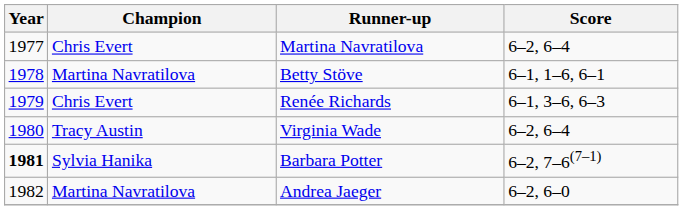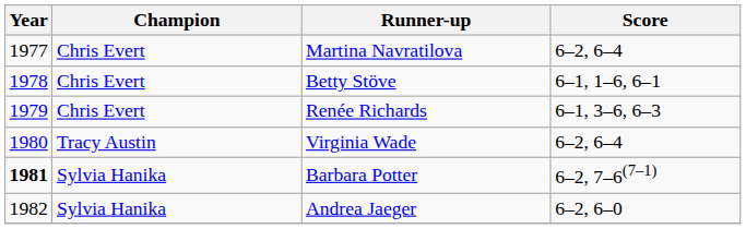 <table class="wikitable">
 <tr>
 <th>Year</th>
 <th width="200">Champion</th>
 <th width="200">Runner-up</th>
 <th width="150">Score</th>
 </tr>
 <tr>
 <td>1977</td>
 <td> <a href='#'>Chris Evert</a></td>
 <td> <a href='#'>Martina Navratilova</a></td>
 <td>6–2, 6–4</td>
 </tr>
 <tr>
 <td><a href='#'>1978</a></td>
-<td> <a href='#'>Martina Navratilova</a></td>
+<td> <a href='#'>Chris Evert</a></td>
 <td> <a href='#'>Betty Stöve</a></td>
 <td>6–1, 1–6, 6–1</td>
 </tr>
 <tr>
 <td><a href='#'>1979</a></td>
 <td> <a href='#'>Chris Evert</a></td>
 <td> <a href='#'>Renée Richards</a></td>
 <td>6–1, 3–6, 6–3</td>
 </tr>
 <tr>
 <td><a href='#'>1980</a></td>
 <td> <a href='#'>Tracy Austin</a></td>
 <td> <a href='#'>Virginia Wade</a></td>
 <td>6–2, 6–4</td>
 </tr>
 <tr>
 <td><strong>1981</strong></td>
 <td> <a href='#'>Sylvia Hanika</a></td>
 <td> <a href='#'>Barbara Potter</a></td>
 <td>6–2, 7–6<sup>(7–1)</sup></td>
 </tr>
 <tr>
 <td>1982</td>
-<td> <a href='#'>Martina Navratilova</a></td>
+<td> <a href='#'>Sylvia Hanika</a></td>
 <td> <a href='#'>Andrea Jaeger</a></td>
 <td>6–2, 6–0</td>
 </tr>
 <tr>
 </tr>
 </table>
